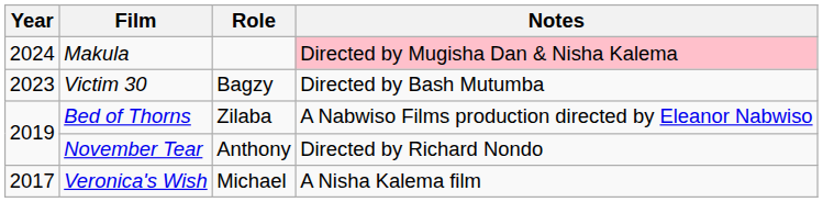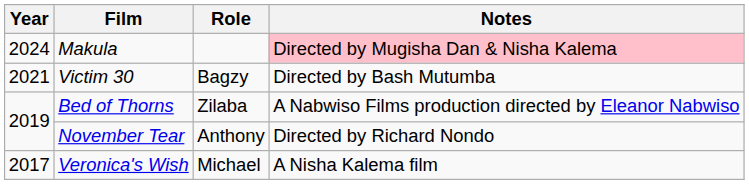 <table class="wikitable">
 <tr>
 <th>Year</th>
 <th>Film</th>
 <th>Role</th>
 <th>Notes</th>
 </tr>
 <tr>
 <td>2024</td>
 <td><em>Makula</em></td>
 <td></td>
 <td style="background: pink;">Directed by Mugisha Dan & Nisha Kalema</td>
 </tr>
 <tr>
-<td>2023</td>
+<td>2021</td>
 <td><em>Victim 30</em></td>
 <td>Bagzy</td>
 <td>Directed by Bash Mutumba</td>
 </tr>
 <tr>
 <td rowspan="2">2019</td>
 <td><em><a href='#'>Bed of Thorns</a></em></td>
 <td>Zilaba</td>
 <td>A Nabwiso Films production directed by <a href='#'>Eleanor Nabwiso</a></td>
 </tr>
 <tr>
 <td><em><a href='#'>November Tear</a></em></td>
 <td>Anthony</td>
 <td>Directed by Richard Nondo</td>
 </tr>
 <tr>
 <td>2017</td>
 <td><em><a href='#'>Veronica's Wish</a></em></td>
 <td>Michael</td>
 <td>A Nisha Kalema film</td>
 </tr>
 </table>
